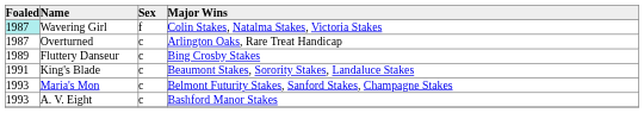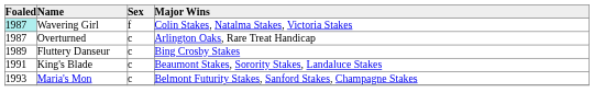 <table border="1" cellpadding="0" style="border-collapse: collapse; font-size:90%">
 <tr style="background:#eee;">
 <td style="width:35px;"><strong>Foaled</strong></td>
 <td style="width:120px;"><strong>Name</strong></td>
 <td style="width:35px;"><strong>Sex</strong></td>
 <td style="width:580px;"><strong>Major Wins</strong></td>
 </tr>
 <tr>
 <td style="background: paleturquoise;">1987</td>
 <td>Wavering Girl</td>
 <td>f</td>
 <td><a href='#'>Colin Stakes</a>, <a href='#'>Natalma Stakes</a>, <a href='#'>Victoria Stakes</a></td>
 </tr>
 <tr>
 <td>1987</td>
 <td>Overturned</td>
 <td>c</td>
 <td><a href='#'>Arlington Oaks</a>, Rare Treat Handicap</td>
 </tr>
 <tr>
 <td>1989</td>
 <td>Fluttery Danseur</td>
 <td>c</td>
 <td><a href='#'>Bing Crosby Stakes</a></td>
 </tr>
 <tr>
 <td>1991</td>
 <td>King's Blade</td>
 <td>c</td>
 <td><a href='#'>Beaumont Stakes</a>, <a href='#'>Sorority Stakes</a>, <a href='#'>Landaluce Stakes</a></td>
 </tr>
 <tr>
 <td>1993</td>
 <td><a href='#'>Maria's Mon</a></td>
 <td>c</td>
 <td><a href='#'>Belmont Futurity Stakes</a>, <a href='#'>Sanford Stakes</a>, <a href='#'>Champagne Stakes</a></td>
 </tr>
 <tr>
-<td>1993</td>
-<td>A. V. Eight</td>
-<td>c</td>
-<td><a href='#'>Bashford Manor Stakes</a></td>
-</tr>
-<tr>
 </tr>
 </table>
